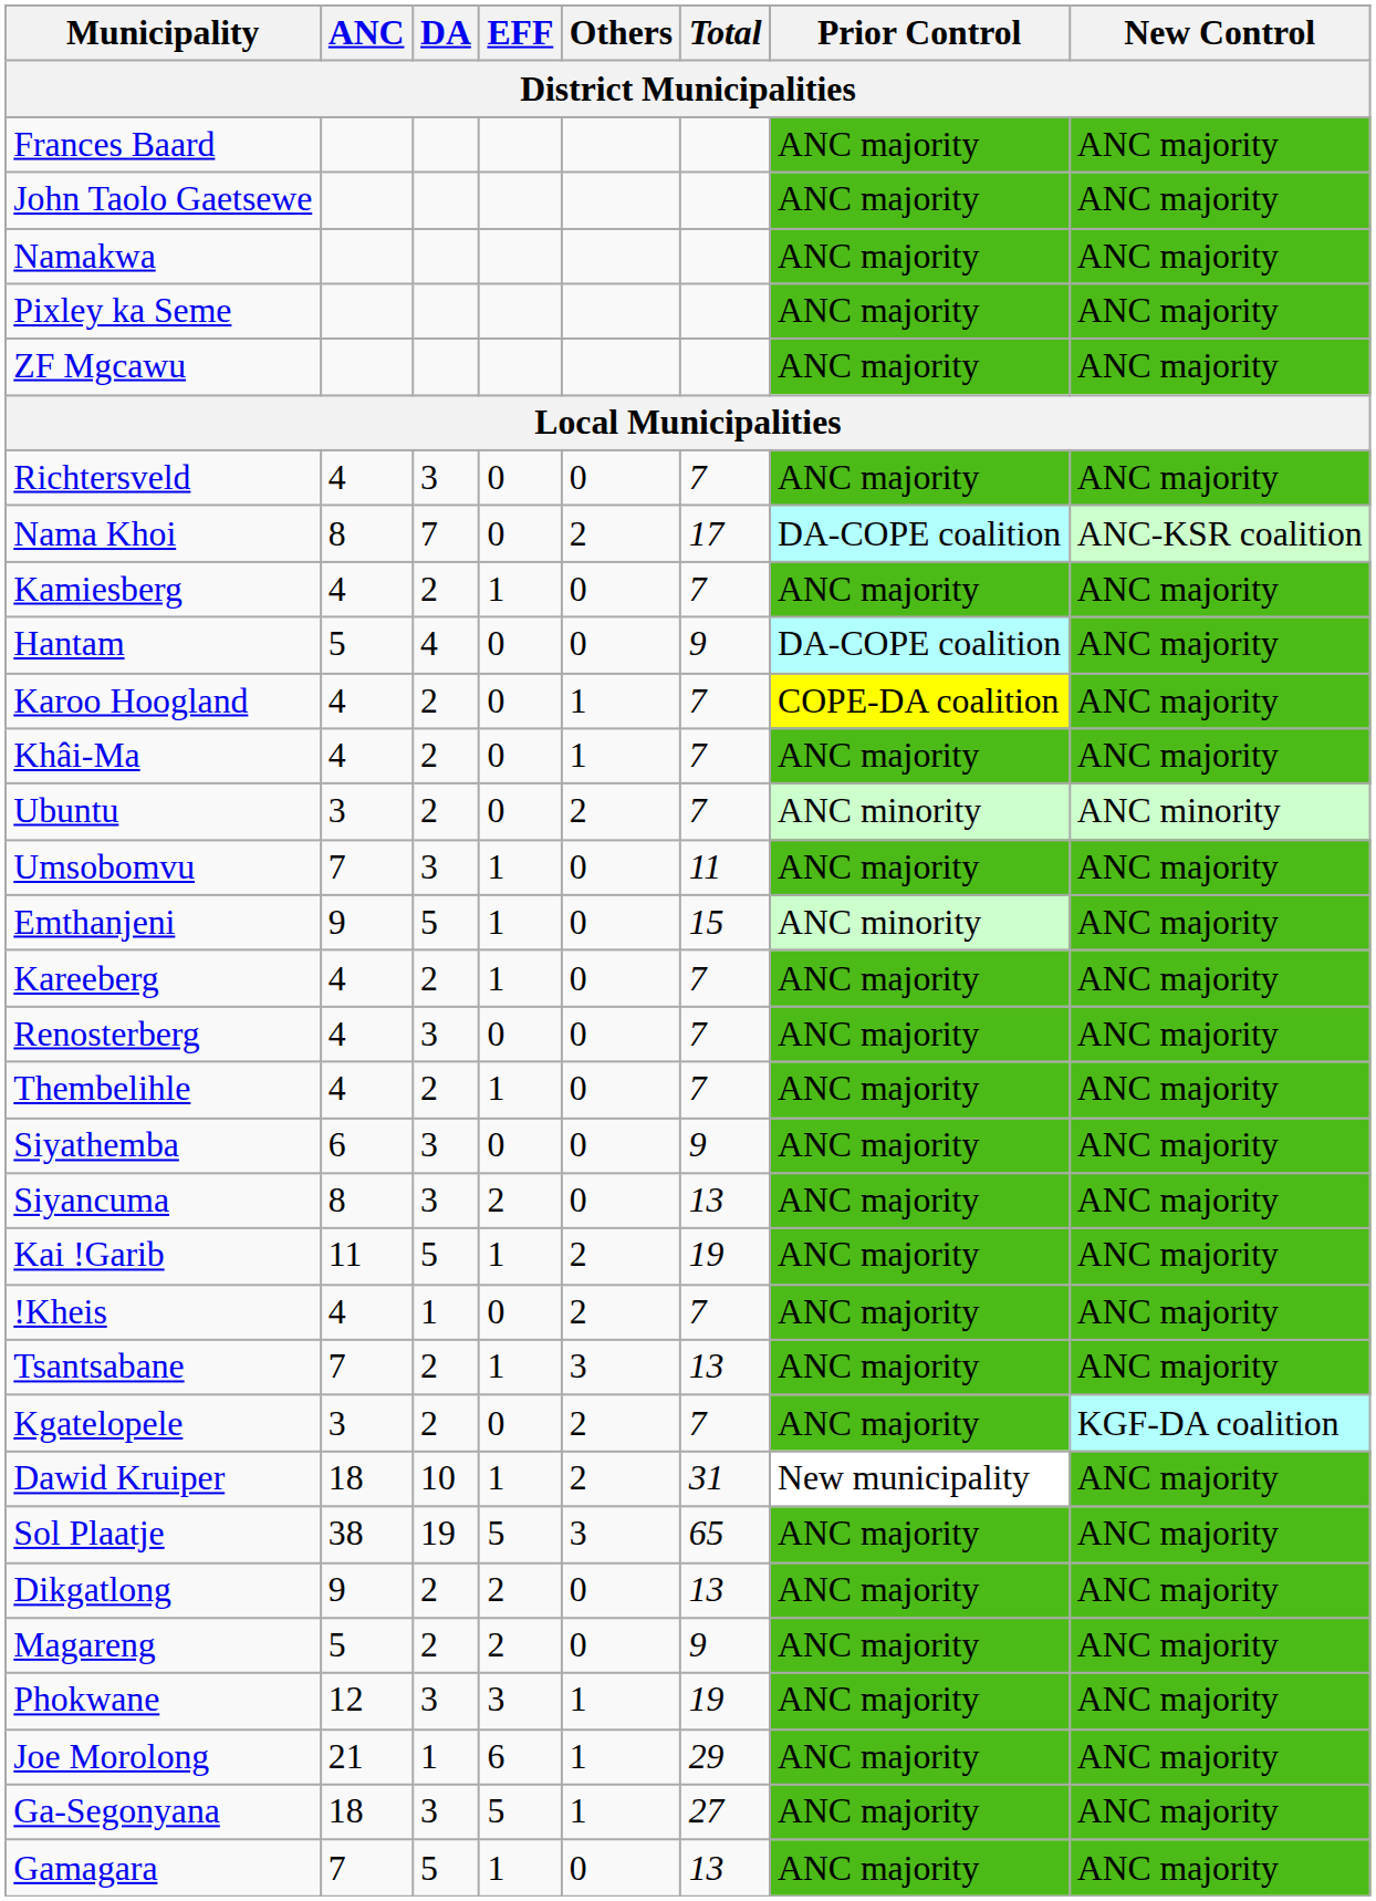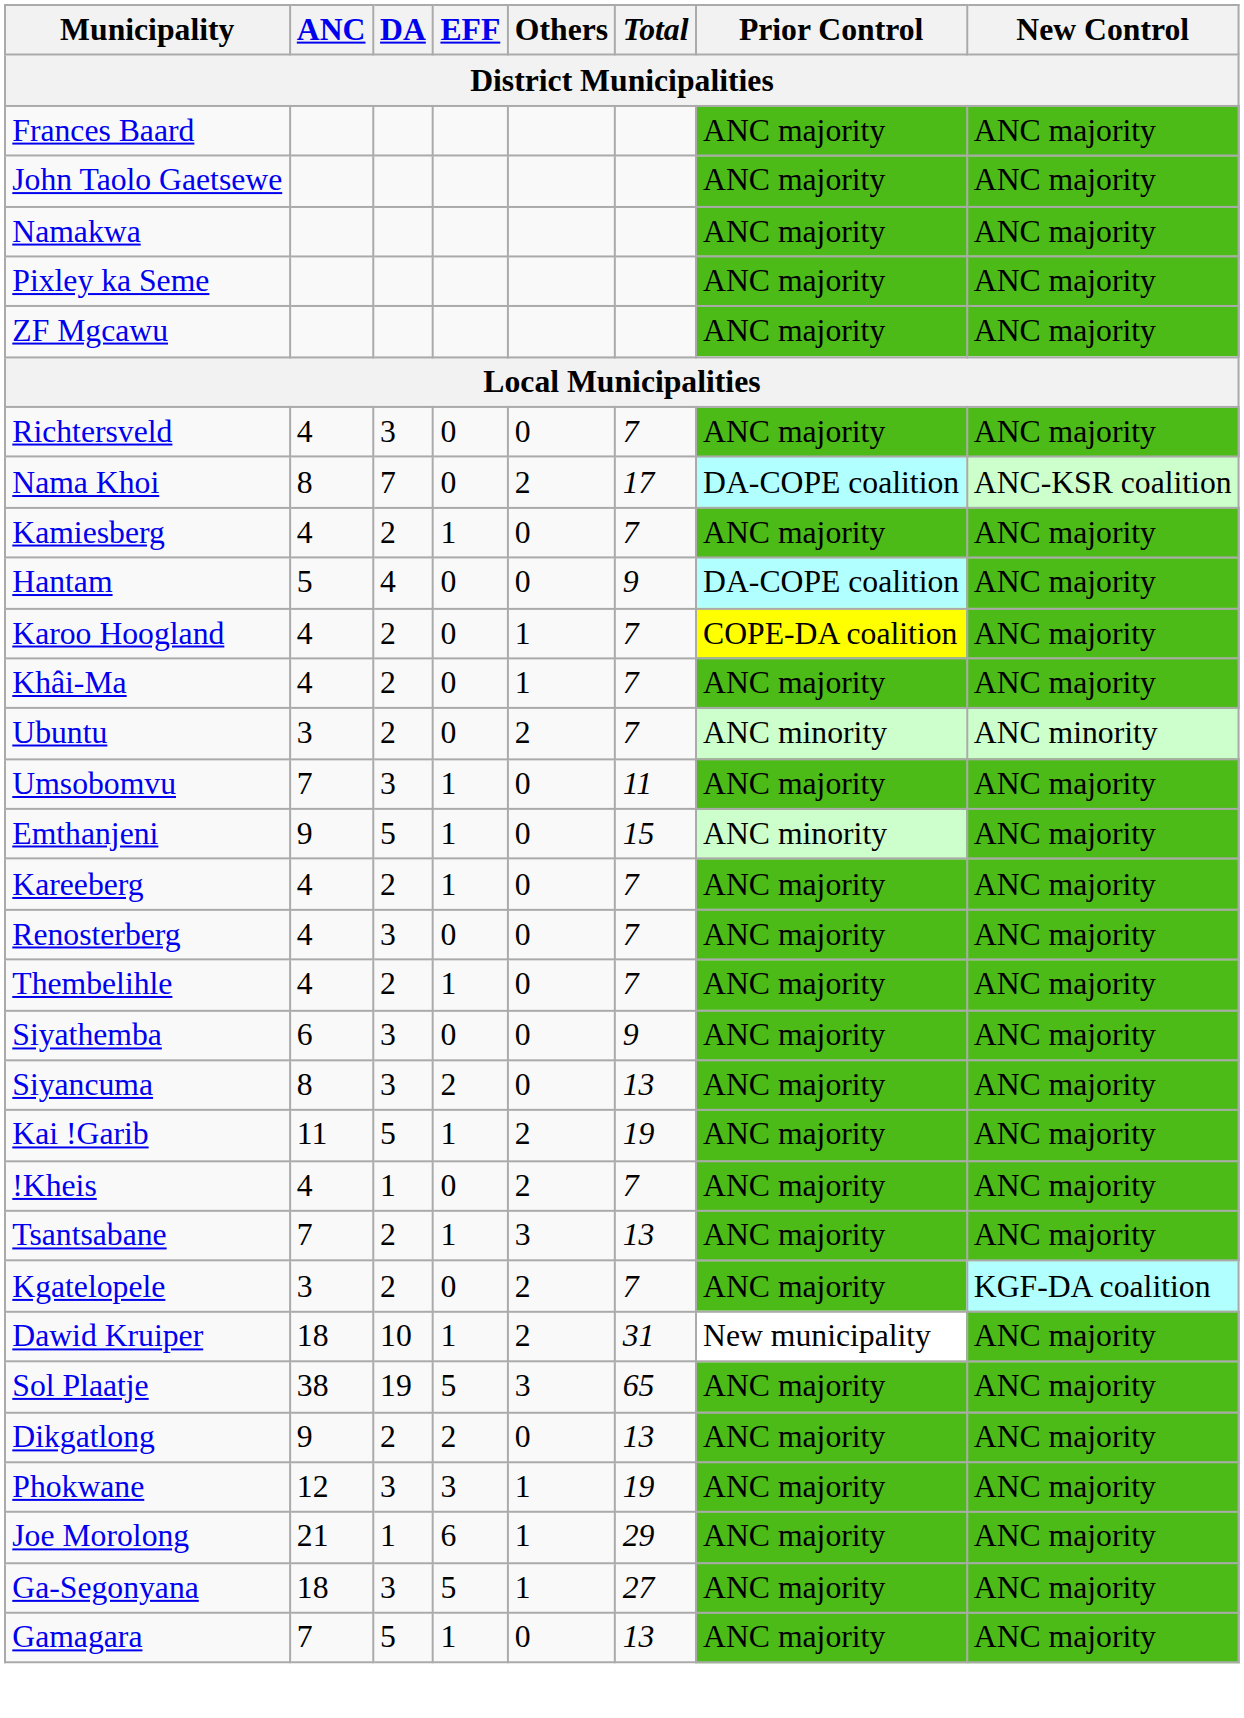 <table class="wikitable">
 <tr>
 <th>Municipality</th>
 <th><a href='#'>ANC</a></th>
 <th><a href='#'>DA</a></th>
 <th><a href='#'>EFF</a></th>
 <th>Others</th>
 <th><em>Total</em></th>
 <th>Prior Control</th>
 <th>New Control</th>
 </tr>
 <tr>
 <th colspan="8">District Municipalities</th>
 </tr>
 <tr>
 <td><a href='#'>Frances Baard</a></td>
 <td></td>
 <td></td>
 <td></td>
 <td></td>
 <td></td>
 <td style="background:#4CBB17">ANC majority</td>
 <td style="background:#4CBB17">ANC majority</td>
 </tr>
 <tr>
 <td><a href='#'>John Taolo Gaetsewe</a></td>
 <td></td>
 <td></td>
 <td></td>
 <td></td>
 <td></td>
 <td style="background:#4CBB17">ANC majority</td>
 <td style="background:#4CBB17">ANC majority</td>
 </tr>
 <tr>
 <td><a href='#'>Namakwa</a></td>
 <td></td>
 <td></td>
 <td></td>
 <td></td>
 <td></td>
 <td style="background:#4CBB17">ANC majority</td>
 <td style="background:#4CBB17">ANC majority</td>
 </tr>
 <tr>
 <td><a href='#'>Pixley ka Seme</a></td>
 <td></td>
 <td></td>
 <td></td>
 <td></td>
 <td></td>
 <td style="background:#4CBB17">ANC majority</td>
 <td style="background:#4CBB17">ANC majority</td>
 </tr>
 <tr>
 <td><a href='#'>ZF Mgcawu</a></td>
 <td></td>
 <td></td>
 <td></td>
 <td></td>
 <td></td>
 <td style="background:#4CBB17">ANC majority</td>
 <td style="background:#4CBB17">ANC majority</td>
 </tr>
 <tr>
 <th colspan="8">Local Municipalities</th>
 </tr>
 <tr>
 <td><a href='#'>Richtersveld</a></td>
 <td>4</td>
 <td>3</td>
 <td>0</td>
 <td>0</td>
 <td><em>7</em></td>
 <td style="background:#4CBB17">ANC majority</td>
 <td style="background:#4CBB17">ANC majority</td>
 </tr>
 <tr>
 <td><a href='#'>Nama Khoi</a></td>
 <td>8</td>
 <td>7</td>
 <td>0</td>
 <td>2</td>
 <td><em>17</em></td>
 <td style="background:#B2FFFF">DA-COPE coalition</td>
 <td style="background:#cfc;">ANC-KSR coalition</td>
 </tr>
 <tr>
 <td><a href='#'>Kamiesberg</a></td>
 <td>4</td>
 <td>2</td>
 <td>1</td>
 <td>0</td>
 <td><em>7</em></td>
 <td style="background:#4CBB17">ANC majority</td>
 <td style="background:#4CBB17">ANC majority</td>
 </tr>
 <tr>
 <td><a href='#'>Hantam</a></td>
 <td>5</td>
 <td>4</td>
 <td>0</td>
 <td>0</td>
 <td><em>9</em></td>
 <td style="background:#B2FFFF">DA-COPE coalition</td>
 <td style="background:#4CBB17">ANC majority</td>
 </tr>
 <tr>
 <td><a href='#'>Karoo Hoogland</a></td>
 <td>4</td>
 <td>2</td>
 <td>0</td>
 <td>1</td>
 <td><em>7</em></td>
 <td style="background:yellow">COPE-DA coalition</td>
 <td style="background:#4CBB17">ANC majority</td>
 </tr>
 <tr>
 <td><a href='#'>Khâi-Ma</a></td>
 <td>4</td>
 <td>2</td>
 <td>0</td>
 <td>1</td>
 <td><em>7</em></td>
 <td style="background:#4CBB17">ANC majority</td>
 <td style="background:#4CBB17">ANC majority</td>
 </tr>
 <tr>
 <td><a href='#'>Ubuntu</a></td>
 <td>3</td>
 <td>2</td>
 <td>0</td>
 <td>2</td>
 <td><em>7</em></td>
 <td style="background:#cfc">ANC minority</td>
 <td style="background:#cfc">ANC minority</td>
 </tr>
 <tr>
 <td><a href='#'>Umsobomvu</a></td>
 <td>7</td>
 <td>3</td>
 <td>1</td>
 <td>0</td>
 <td><em>11</em></td>
 <td style="background:#4CBB17">ANC majority</td>
 <td style="background:#4CBB17">ANC majority</td>
 </tr>
 <tr>
 <td><a href='#'>Emthanjeni</a></td>
 <td>9</td>
 <td>5</td>
 <td>1</td>
 <td>0</td>
 <td><em>15</em></td>
 <td style="background:#cfc">ANC minority</td>
 <td style="background:#4CBB17">ANC majority</td>
 </tr>
 <tr>
 <td><a href='#'>Kareeberg</a></td>
 <td>4</td>
 <td>2</td>
 <td>1</td>
 <td>0</td>
 <td><em>7</em></td>
 <td style="background:#4CBB17">ANC majority</td>
 <td style="background:#4CBB17">ANC majority</td>
 </tr>
 <tr>
 <td><a href='#'>Renosterberg</a></td>
 <td>4</td>
 <td>3</td>
 <td>0</td>
 <td>0</td>
 <td><em>7</em></td>
 <td style="background:#4CBB17">ANC majority</td>
 <td style="background:#4CBB17">ANC majority</td>
 </tr>
 <tr>
 <td><a href='#'>Thembelihle</a></td>
 <td>4</td>
 <td>2</td>
 <td>1</td>
 <td>0</td>
 <td><em>7</em></td>
 <td style="background:#4CBB17">ANC majority</td>
 <td style="background:#4CBB17">ANC majority</td>
 </tr>
 <tr>
 <td><a href='#'>Siyathemba</a></td>
 <td>6</td>
 <td>3</td>
 <td>0</td>
 <td>0</td>
 <td><em>9</em></td>
 <td style="background:#4CBB17">ANC majority</td>
 <td style="background:#4CBB17">ANC majority</td>
 </tr>
 <tr>
 <td><a href='#'>Siyancuma</a></td>
 <td>8</td>
 <td>3</td>
 <td>2</td>
 <td>0</td>
 <td><em>13</em></td>
 <td style="background:#4CBB17">ANC majority</td>
 <td style="background:#4CBB17">ANC majority</td>
 </tr>
 <tr>
 <td><a href='#'>Kai !Garib</a></td>
 <td>11</td>
 <td>5</td>
 <td>1</td>
 <td>2</td>
 <td><em>19</em></td>
 <td style="background:#4CBB17">ANC majority</td>
 <td style="background:#4CBB17">ANC majority</td>
 </tr>
 <tr>
 <td><a href='#'>!Kheis</a></td>
 <td>4</td>
 <td>1</td>
 <td>0</td>
 <td>2</td>
 <td><em>7</em></td>
 <td style="background:#4CBB17">ANC majority</td>
 <td style="background:#4CBB17">ANC majority</td>
 </tr>
 <tr>
 <td><a href='#'>Tsantsabane</a></td>
 <td>7</td>
 <td>2</td>
 <td>1</td>
 <td>3</td>
 <td><em>13</em></td>
 <td style="background:#4CBB17">ANC majority</td>
 <td style="background:#4CBB17">ANC majority</td>
 </tr>
 <tr>
 <td><a href='#'>Kgatelopele</a></td>
 <td>3</td>
 <td>2</td>
 <td>0</td>
 <td>2</td>
 <td><em>7</em></td>
 <td style="background:#4CBB17">ANC majority</td>
 <td style="background:#B2FFFF">KGF-DA coalition</td>
 </tr>
 <tr>
 <td><a href='#'>Dawid Kruiper</a></td>
 <td>18</td>
 <td>10</td>
 <td>1</td>
 <td>2</td>
 <td><em>31</em></td>
 <td style="background:white">New municipality</td>
 <td style="background:#4CBB17">ANC majority</td>
 </tr>
 <tr>
 <td><a href='#'>Sol Plaatje</a></td>
 <td>38</td>
 <td>19</td>
 <td>5</td>
 <td>3</td>
 <td><em>65</em></td>
 <td style="background:#4CBB17">ANC majority</td>
 <td style="background:#4CBB17">ANC majority</td>
 </tr>
 <tr>
 <td><a href='#'>Dikgatlong</a></td>
 <td>9</td>
 <td>2</td>
 <td>2</td>
 <td>0</td>
 <td><em>13</em></td>
 <td style="background:#4CBB17">ANC majority</td>
 <td style="background:#4CBB17">ANC majority</td>
 </tr>
 <tr>
-<td><a href='#'>Magareng</a></td>
-<td>5</td>
-<td>2</td>
-<td>2</td>
-<td>0</td>
-<td><em>9</em></td>
-<td style="background:#4CBB17">ANC majority</td>
-<td style="background:#4CBB17">ANC majority</td>
-</tr>
-<tr>
 <td><a href='#'>Phokwane</a></td>
 <td>12</td>
 <td>3</td>
 <td>3</td>
 <td>1</td>
 <td><em>19</em></td>
 <td style="background:#4CBB17">ANC majority</td>
 <td style="background:#4CBB17">ANC majority</td>
 </tr>
 <tr>
 <td><a href='#'>Joe Morolong</a></td>
 <td>21</td>
 <td>1</td>
 <td>6</td>
 <td>1</td>
 <td><em>29</em></td>
 <td style="background:#4CBB17">ANC majority</td>
 <td style="background:#4CBB17">ANC majority</td>
 </tr>
 <tr>
 <td><a href='#'>Ga-Segonyana</a></td>
 <td>18</td>
 <td>3</td>
 <td>5</td>
 <td>1</td>
 <td><em>27</em></td>
 <td style="background:#4CBB17">ANC majority</td>
 <td style="background:#4CBB17">ANC majority</td>
 </tr>
 <tr>
 <td><a href='#'>Gamagara</a></td>
 <td>7</td>
 <td>5</td>
 <td>1</td>
 <td>0</td>
 <td><em>13</em></td>
 <td style="background:#4CBB17">ANC majority</td>
 <td style="background:#4CBB17">ANC majority</td>
 </tr>
 </table>
